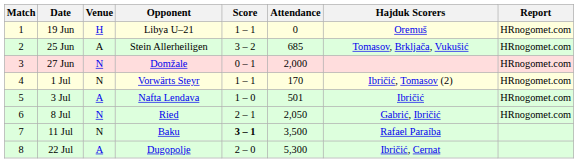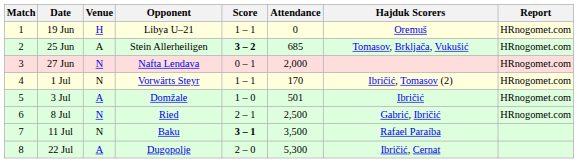 <table class="wikitable sortable" style="text-align: center; font-size:95%;">
 <tr>
 <th width="30">Match</th>
 <th width="60">Date<br></th>
 <th width="20">Venue<br></th>
 <th width="150">Opponent<br></th>
 <th width="60">Score<br></th>
 <th width="40">Attendance<br></th>
 <th width="250">Hajduk Scorers</th>
 <th width="90" class="unsortable">Report</th>
 </tr>
 <tr bgcolor="#ffffdd">
 <td>1</td>
 <td>19 Jun</td>
 <td><a href='#'>H</a></td>
 <td>Libya U–21 </td>
 <td>1 – 1</td>
 <td>0</td>
 <td><a href='#'>Oremuš</a></td>
 <td>HRnogomet.com</td>
 </tr>
 <tr bgcolor="#ddffdd">
 <td>2</td>
 <td>25 Jun</td>
 <td>A </td>
 <td>Stein Allerheiligen </td>
-<td>3 – 2</td>
+<td><strong>3 – 2</strong></td>
 <td>685</td>
 <td><a href='#'>Tomasov</a>, <a href='#'>Brkljača</a>, <a href='#'>Vukušić</a></td>
 <td>HRnogomet.com</td>
 </tr>
 <tr bgcolor="#ffdddd">
 <td>3</td>
 <td>27 Jun</td>
 <td><a href='#'>N</a> </td>
-<td><a href='#'>Domžale</a> </td>
+<td><a href='#'>Nafta Lendava</a> </td>
 <td>0 – 1</td>
 <td>2,000</td>
 <td></td>
 <td>HRnogomet.com</td>
 </tr>
 <tr bgcolor="#ffffdd">
 <td>4</td>
 <td>1 Jul</td>
 <td>N </td>
 <td><a href='#'>Vorwärts Steyr</a> </td>
 <td>1 – 1</td>
 <td>170</td>
 <td><a href='#'>Ibričić</a>, <a href='#'>Tomasov</a> (2)</td>
 <td>HRnogomet.com</td>
 </tr>
 <tr bgcolor="#ddffdd">
 <td>5</td>
 <td>3 Jul</td>
 <td><a href='#'>A</a> </td>
-<td><a href='#'>Nafta Lendava</a> </td>
+<td><a href='#'>Domžale</a> </td>
 <td>1 – 0</td>
 <td>501</td>
 <td><a href='#'>Ibričić</a></td>
 <td>HRnogomet.com</td>
 </tr>
 <tr bgcolor="#ddffdd">
 <td>6</td>
 <td>8 Jul</td>
 <td><a href='#'>N</a> </td>
 <td><a href='#'>Ried</a> </td>
 <td>2 – 1</td>
-<td>2,050</td>
+<td>2,500</td>
 <td><a href='#'>Gabrić</a>, <a href='#'>Ibričić</a></td>
 <td>HRnogomet.com</td>
 </tr>
 <tr bgcolor="#ddffdd">
 <td>7</td>
 <td>11 Jul</td>
 <td>N </td>
 <td><a href='#'>Baku</a> </td>
 <td><strong>3 – 1</strong></td>
 <td>3,500</td>
 <td><a href='#'>Rafael Paraíba</a></td>
 <td></td>
 </tr>
 <tr bgcolor="#ddffdd">
 <td>8</td>
 <td>22 Jul</td>
 <td><a href='#'>A</a></td>
 <td><a href='#'>Dugopolje</a></td>
 <td>2 – 0</td>
 <td>5,300</td>
 <td><a href='#'>Ibričić</a>, <a href='#'>Cernat</a></td>
 <td></td>
 </tr>
 </table>
